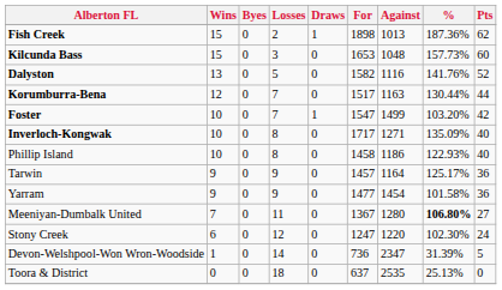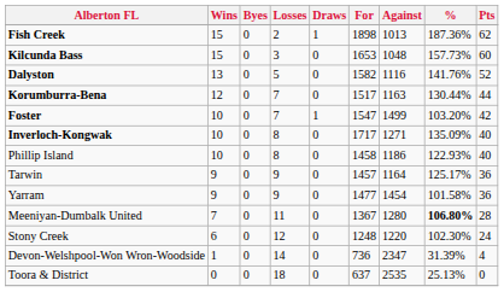 <table style="font-size: 85%; text-align: left;" class="wikitable">
 <tr>
 <th style="color:crimson">Alberton FL</th>
 <th style="color:crimson">Wins</th>
 <th style="color:crimson">Byes</th>
 <th style="color:crimson">Losses</th>
 <th style="color:crimson">Draws</th>
 <th style="color:crimson">For</th>
 <th style="color:crimson">Against</th>
 <th style="color:crimson">%</th>
 <th style="color:crimson">Pts</th>
 </tr>
 <tr>
 </tr>
 <tr>
 </tr>
 <tr>
 <td><strong>	Fish Creek	</strong></td>
 <td>15</td>
 <td>0</td>
 <td>2</td>
 <td>1</td>
 <td>1898</td>
 <td>1013</td>
 <td>187.36%</td>
 <td>62</td>
 </tr>
 <tr>
 <td><strong>	Kilcunda Bass	</strong></td>
 <td>15</td>
 <td>0</td>
 <td>3</td>
 <td>0</td>
 <td>1653</td>
 <td>1048</td>
 <td>157.73%</td>
 <td>60</td>
 </tr>
 <tr>
 <td><strong>	Dalyston	</strong></td>
 <td>13</td>
 <td>0</td>
 <td>5</td>
 <td>0</td>
 <td>1582</td>
 <td>1116</td>
 <td>141.76%</td>
 <td>52</td>
 </tr>
 <tr>
 <td><strong>	Korumburra-Bena	</strong></td>
 <td>12</td>
 <td>0</td>
 <td>7</td>
 <td>0</td>
 <td>1517</td>
 <td>1163</td>
 <td>130.44%</td>
 <td>44</td>
 </tr>
 <tr>
 <td><strong>	Foster	</strong></td>
 <td>10</td>
 <td>0</td>
 <td>7</td>
 <td>1</td>
 <td>1547</td>
 <td>1499</td>
 <td>103.20%</td>
 <td>42</td>
 </tr>
 <tr>
 <td><strong>	Inverloch-Kongwak</strong></td>
 <td>10</td>
 <td>0</td>
 <td>8</td>
 <td>0</td>
 <td>1717</td>
 <td>1271</td>
 <td>135.09%</td>
 <td>40</td>
 </tr>
 <tr>
 <td>Phillip Island</td>
 <td>10</td>
 <td>0</td>
 <td>8</td>
 <td>0</td>
 <td>1458</td>
 <td>1186</td>
 <td>122.93%</td>
 <td>40</td>
 </tr>
 <tr>
 <td>Tarwin</td>
 <td>9</td>
 <td>0</td>
 <td>9</td>
 <td>0</td>
 <td>1457</td>
 <td>1164</td>
 <td>125.17%</td>
 <td>36</td>
 </tr>
 <tr>
 <td>Yarram</td>
 <td>9</td>
 <td>0</td>
 <td>9</td>
 <td>0</td>
 <td>1477</td>
 <td>1454</td>
 <td>101.58%</td>
 <td>36</td>
 </tr>
 <tr>
 <td>Meeniyan-Dumbalk United</td>
 <td>7</td>
 <td>0</td>
 <td>11</td>
 <td>0</td>
 <td>1367</td>
 <td>1280</td>
 <td><strong>106.80%</strong></td>
-<td>27</td>
+<td>28</td>
 </tr>
 <tr>
 <td>Stony Creek</td>
 <td>6</td>
 <td>0</td>
 <td>12</td>
 <td>0</td>
-<td>1247</td>
+<td>1248</td>
 <td>1220</td>
 <td>102.30%</td>
 <td>24</td>
 </tr>
 <tr>
 <td>Devon-Welshpool-Won Wron-Woodside</td>
 <td>1</td>
 <td>0</td>
 <td>14</td>
 <td>0</td>
 <td>736</td>
 <td>2347</td>
 <td>31.39%</td>
-<td>5</td>
+<td>4</td>
 </tr>
 <tr>
 <td>Toora & District</td>
 <td>0</td>
 <td>0</td>
 <td>18</td>
 <td>0</td>
 <td>637</td>
 <td>2535</td>
 <td>25.13%</td>
 <td>0</td>
 </tr>
 <tr>
 </tr>
 </table>
